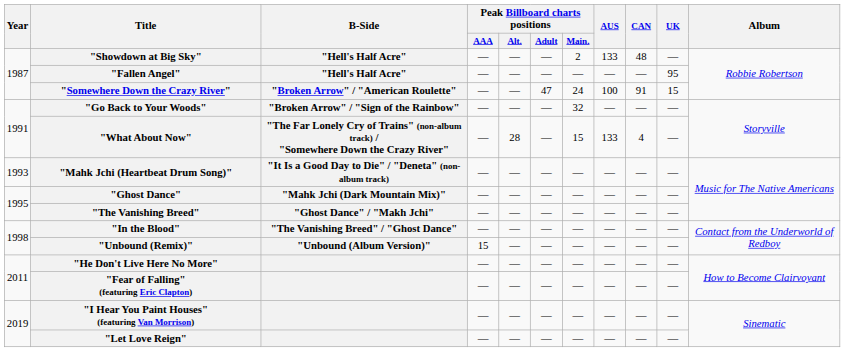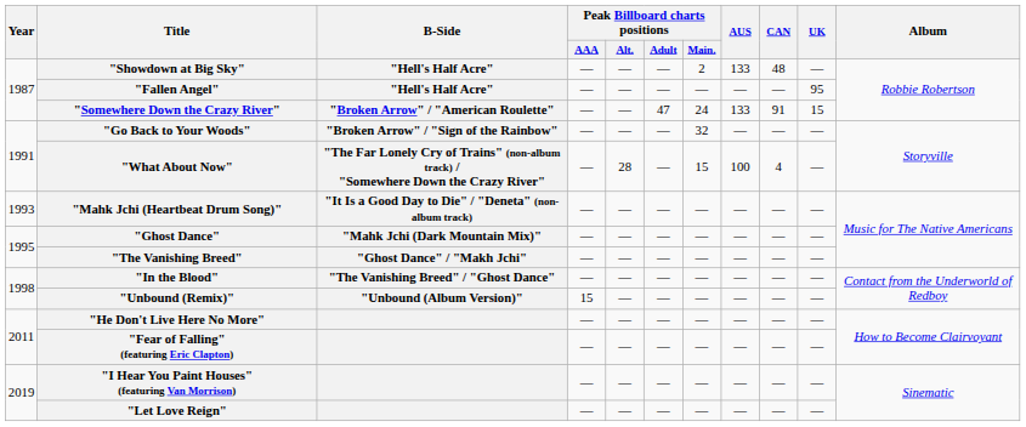 <table class="wikitable plainrowheaders" style="text-align:center;">
 <tr>
 <th scope="col" rowspan="2" style="width:1em;">Year</th>
 <th scope="col" rowspan="2" style="width:21em;">Title</th>
 <th scope="col" rowspan="2">B-Side</th>
 <th scope="col" colspan="4">Peak <a href='#'>Billboard charts</a> positions</th>
 <th scope="col" style="width:3em;font-size:85%;" rowspan=2><a href='#'>AUS</a><br></th>
 <th scope="col" style="width:3em;font-size:85%;" rowspan=2><a href='#'>CAN</a></th>
 <th scope="col" style="width:3em;font-size:85%;" rowspan=2><a href='#'>UK</a></th>
 <th scope="col" rowspan="2">Album</th>
 </tr>
 <tr>
 <th scope="col" style="width:3em;font-size:85%;"><a href='#'>AAA</a><br></th>
 <th scope="col" style="width:3em;font-size:85%;"><a href='#'>Alt.</a><br></th>
 <th scope="col" style="width:3em;font-size:85%;"><a href='#'>Adult</a><br></th>
 <th scope="col" style="width:3em;font-size:85%;"><a href='#'>Main.</a><br></th>
 </tr>
 <tr>
 <td rowspan="3">1987</td>
 <th scope="row">"Showdown at Big Sky"</th>
 <th scope="row">"Hell's Half Acre"</th>
 <td>—</td>
 <td>—</td>
 <td>—</td>
 <td>2</td>
 <td>133</td>
 <td>48</td>
 <td>—</td>
 <td rowspan="3"><em><a href='#'>Robbie Robertson</a></em></td>
 </tr>
 <tr>
 <th scope="row">"Fallen Angel"</th>
 <th scope="row">"Hell's Half Acre"</th>
 <td>—</td>
 <td>—</td>
 <td>—</td>
 <td>—</td>
 <td>—</td>
 <td>—</td>
 <td>95</td>
 </tr>
 <tr>
 <th scope="row">"<a href='#'>Somewhere Down the Crazy River</a>"</th>
 <th scope="row">"<a href='#'>Broken Arrow</a>" / "American Roulette"</th>
 <td>—</td>
 <td>—</td>
 <td>47</td>
 <td>24</td>
-<td>100</td>
+<td>133</td>
 <td>91</td>
 <td>15</td>
 </tr>
 <tr>
 <td rowspan="2">1991</td>
 <th scope="row">"Go Back to Your Woods"</th>
 <th scope="row">"Broken Arrow" / "Sign of the Rainbow"</th>
 <td>—</td>
 <td>—</td>
 <td>—</td>
 <td>32</td>
 <td>—</td>
 <td>—</td>
 <td>—</td>
 <td rowspan="2"><em><a href='#'>Storyville</a></em></td>
 </tr>
 <tr>
 <th scope="row">"What About Now"</th>
 <th scope="row">"The Far Lonely Cry of Trains" <small>(non-album track)</small> /<br>"Somewhere Down the Crazy River"</th>
 <td>—</td>
 <td>28</td>
 <td>—</td>
 <td>15</td>
-<td>133</td>
+<td>100</td>
 <td>4</td>
 <td>—</td>
 </tr>
 <tr>
 <td>1993</td>
 <th scope="row">"Mahk Jchi (Heartbeat Drum Song)"</th>
 <th scope="row">"It Is a Good Day to Die" / "Deneta" <small>(non-album track)</small></th>
 <td>—</td>
 <td>—</td>
 <td>—</td>
 <td>—</td>
 <td>—</td>
 <td>—</td>
 <td>—</td>
 <td rowspan="3"><em><a href='#'>Music for The Native Americans</a></em></td>
 </tr>
 <tr>
 <td rowspan="2">1995</td>
 <th scope="row">"Ghost Dance"</th>
 <th scope="row">"Mahk Jchi (Dark Mountain Mix)"</th>
 <td>—</td>
 <td>—</td>
 <td>—</td>
 <td>—</td>
 <td>—</td>
 <td>—</td>
 <td>—</td>
 </tr>
 <tr>
 <th scope="row">"The Vanishing Breed"</th>
 <th scope="row">"Ghost Dance" / "Makh Jchi"</th>
 <td>—</td>
 <td>—</td>
 <td>—</td>
 <td>—</td>
 <td>—</td>
 <td>—</td>
 <td>—</td>
 </tr>
 <tr>
 <td rowspan="2">1998</td>
 <th scope="row">"In the Blood"</th>
 <th scope="row">"The Vanishing Breed" / "Ghost Dance"</th>
 <td>—</td>
 <td>—</td>
 <td>—</td>
 <td>—</td>
 <td>—</td>
 <td>—</td>
 <td>—</td>
 <td rowspan="2"><em><a href='#'>Contact from the Underworld of Redboy</a></em></td>
 </tr>
 <tr>
 <th scope="row">"Unbound (Remix)"</th>
 <th scope="row">"Unbound (Album Version)"</th>
 <td>15</td>
 <td>—</td>
 <td>—</td>
 <td>—</td>
 <td>—</td>
 <td>—</td>
 <td>—</td>
 </tr>
 <tr>
 <td rowspan="2">2011</td>
 <th scope="row">"He Don't Live Here No More"</th>
 <th scope="row"></th>
 <td>—</td>
 <td>—</td>
 <td>—</td>
 <td>—</td>
 <td>—</td>
 <td>—</td>
 <td>—</td>
 <td rowspan="2"><em><a href='#'>How to Become Clairvoyant</a></em></td>
 </tr>
 <tr>
 <th scope="row">"Fear of Falling"<br> <small>(featuring <a href='#'>Eric Clapton</a>)</small></th>
 <th scope="row"></th>
 <td>—</td>
 <td>—</td>
 <td>—</td>
 <td>—</td>
 <td>—</td>
 <td>—</td>
 <td>—</td>
 </tr>
 <tr>
 <td rowspan="2">2019</td>
 <th scope="row">"I Hear You Paint Houses"<br> <small>(featuring <a href='#'>Van Morrison</a>)</small></th>
 <th scope="row"></th>
 <td>—</td>
 <td>—</td>
 <td>—</td>
 <td>—</td>
 <td>—</td>
 <td>—</td>
 <td>—</td>
 <td rowspan="2"><em><a href='#'>Sinematic</a></em></td>
 </tr>
 <tr>
 <th scope="row">"Let Love Reign"</th>
 <th scope="row"></th>
 <td>—</td>
 <td>—</td>
 <td>—</td>
 <td>—</td>
 <td>—</td>
 <td>—</td>
 <td>—</td>
 </tr>
 </table>
